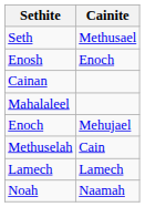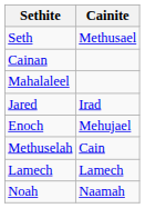 <table class="wikitable">
 <tr>
 <th>Sethite</th>
 <th>Cainite</th>
 </tr>
 <tr>
 <td><a href='#'>Seth</a></td>
 <td><a href='#'>Methusael</a></td>
 </tr>
 <tr>
-<td><a href='#'>Enosh</a></td>
-<td><a href='#'>Enoch</a></td>
-</tr>
-<tr>
 <td><a href='#'>Cainan</a></td>
 <td></td>
 </tr>
 <tr>
 <td><a href='#'>Mahalaleel</a></td>
 <td></td>
+</tr>
+<tr>
+<td><a href='#'>Jared</a></td>
+<td><a href='#'>Irad</a></td>
 </tr>
 <tr>
 <td><a href='#'>Enoch</a></td>
 <td><a href='#'>Mehujael</a></td>
 </tr>
 <tr>
 <td><a href='#'>Methuselah</a></td>
 <td><a href='#'>Cain</a></td>
 </tr>
 <tr>
 <td><a href='#'>Lamech</a></td>
 <td><a href='#'>Lamech</a></td>
 </tr>
 <tr>
 <td><a href='#'>Noah</a></td>
 <td><a href='#'>Naamah</a></td>
 </tr>
 </table>
